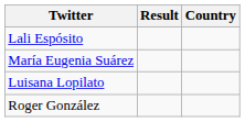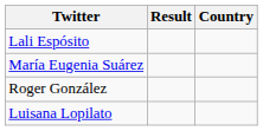 <table class="wikitable">
 <tr>
 <th>Twitter</th>
 <th>Result</th>
 <th>Country</th>
 </tr>
 <tr>
 <td><a href='#'>Lali Espósito</a></td>
 <td></td>
 <td></td>
 </tr>
 <tr>
 <td><a href='#'>María Eugenia Suárez</a></td>
 <td></td>
 <td></td>
 </tr>
 <tr>
+<td>Roger González</td>
+<td></td>
+<td></td>
+</tr>
+<tr>
 <td><a href='#'>Luisana Lopilato</a></td>
 <td></td>
 <td></td>
 </tr>
-<tr>
-<td>Roger González</td>
-<td></td>
-<td></td>
-</tr>
 </table>
